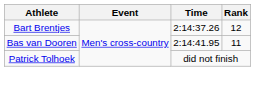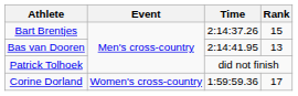 <table class=wikitable style="font-size:90%">
 <tr>
 <th>Athlete</th>
 <th>Event</th>
 <th>Time</th>
 <th>Rank</th>
 </tr>
 <tr align=center>
 <td><a href='#'>Bart Brentjes</a></td>
 <td rowspan=3><a href='#'>Men's cross-country</a></td>
 <td>2:14:37.26</td>
-<td>12</td>
+<td>15</td>
 </tr>
 <tr align=center>
 <td><a href='#'>Bas van Dooren</a></td>
 <td>2:14:41.95</td>
-<td>11</td>
+<td>13</td>
 </tr>
 <tr align=center>
 <td><a href='#'>Patrick Tolhoek</a></td>
 <td colspan=2>did not finish</td>
 </tr>
+<tr align=center>
+<td><a href='#'>Corine Dorland</a></td>
+<td><a href='#'>Women's cross-country</a></td>
+<td>1:59:59.36</td>
+<td>17</td>
+</tr>
 </table>
